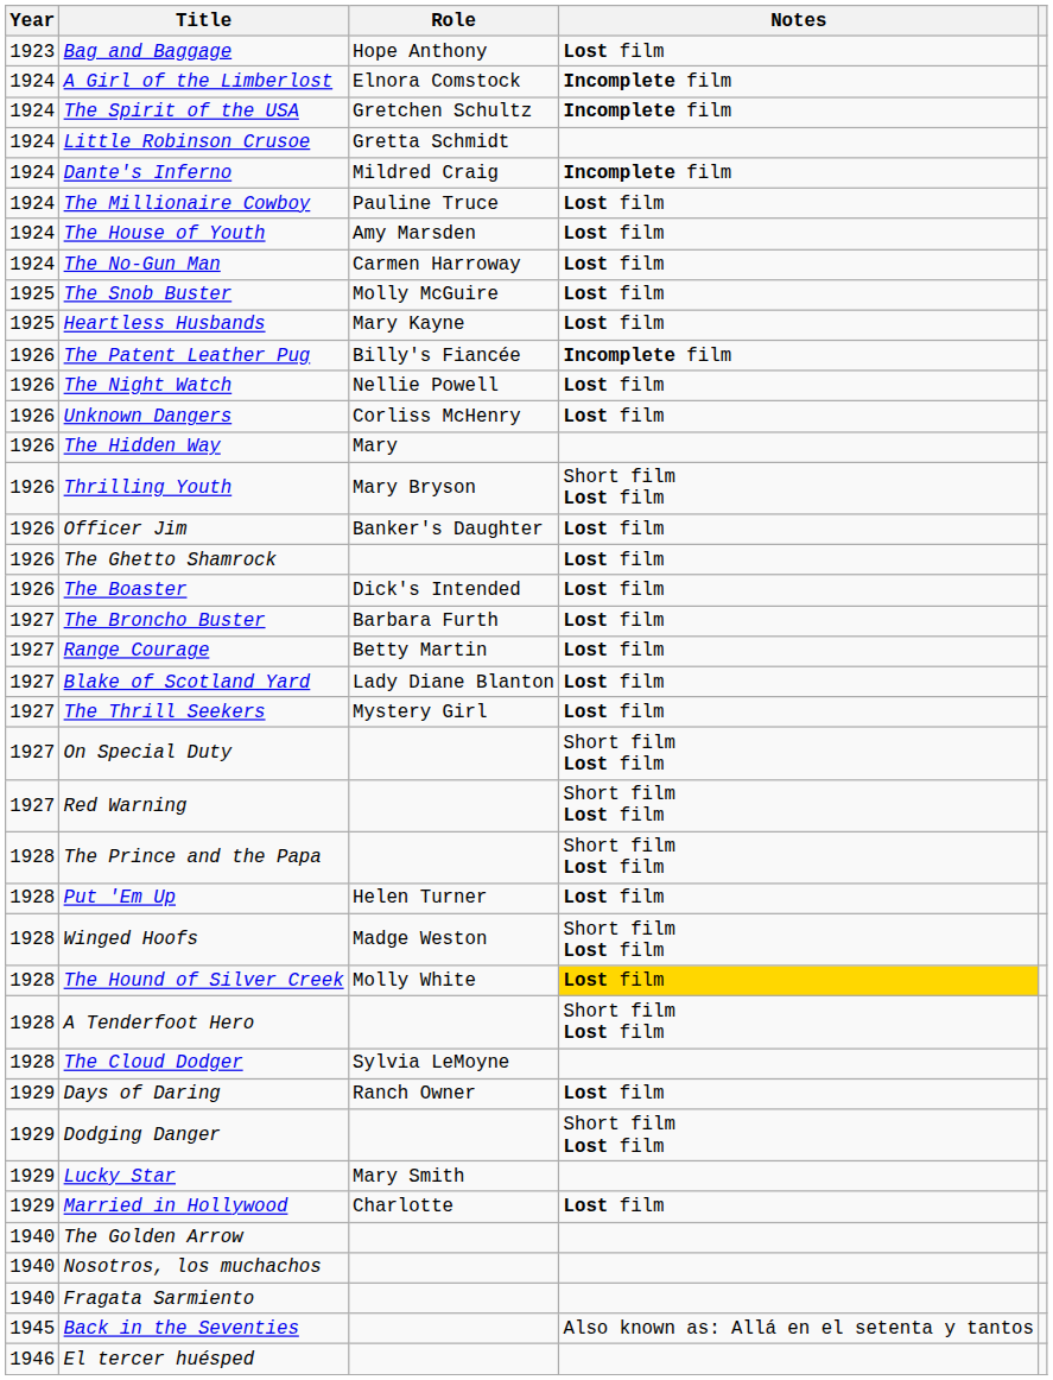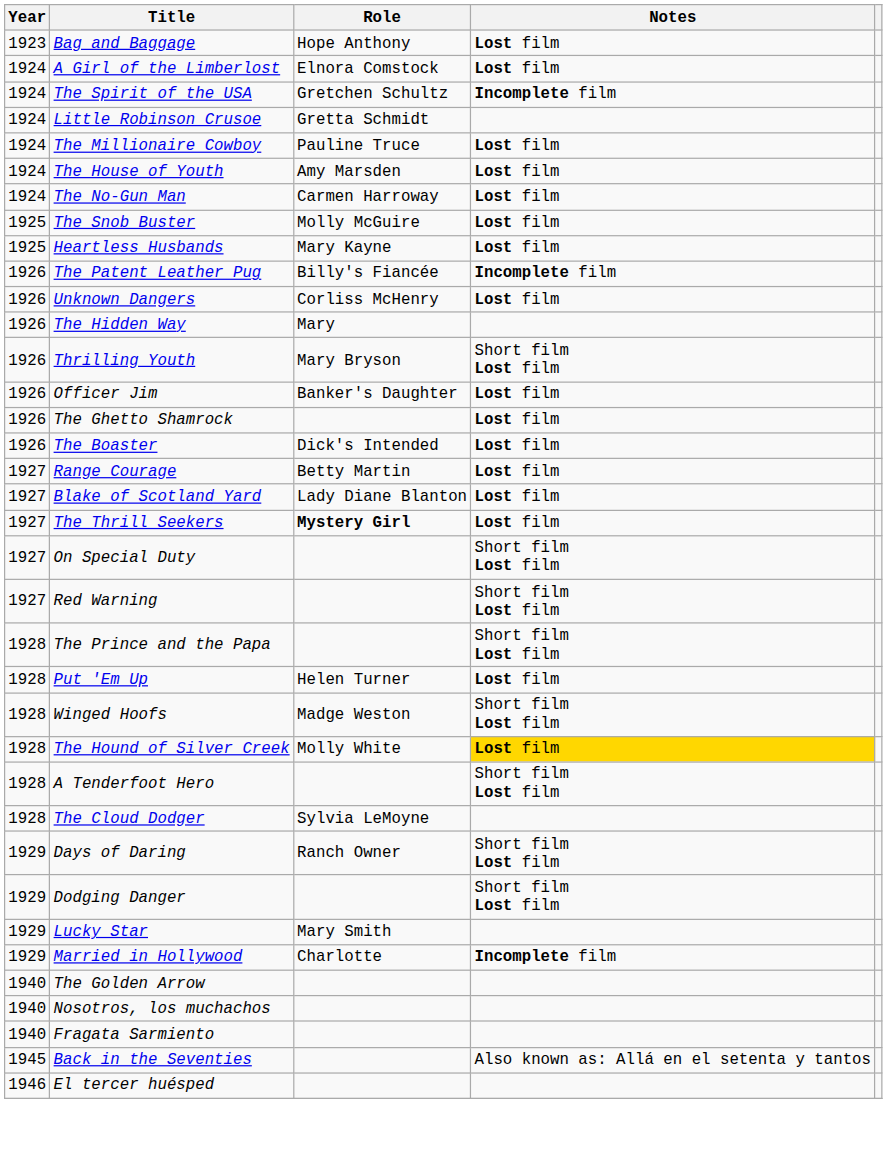 <table class="wikitable sortable">
 <tr>
 <th>Year</th>
 <th>Title</th>
 <th>Role</th>
 <th>Notes</th>
 <th class="unsortable"></th>
 </tr>
 <tr>
 <td>1923</td>
 <td><em><a href='#'>Bag and Baggage</a></em></td>
 <td>Hope Anthony</td>
 <td><strong>Lost</strong> film</td>
 <td align="center"></td>
 </tr>
 <tr>
 <td>1924</td>
 <td><em><a href='#'>A Girl of the Limberlost</a></em></td>
 <td>Elnora Comstock</td>
-<td><strong>Incomplete</strong> film</td>
+<td><strong>Lost</strong> film</td>
 <td align=center></td>
 </tr>
 <tr>
 <td>1924</td>
 <td><em><a href='#'>The Spirit of the USA</a></em></td>
 <td>Gretchen Schultz</td>
 <td><strong>Incomplete</strong> film</td>
 <td align=center></td>
 </tr>
 <tr>
 <td>1924</td>
 <td><em><a href='#'>Little Robinson Crusoe</a></em></td>
 <td>Gretta Schmidt</td>
 <td></td>
-<td align=center></td>
-</tr>
-<tr>
-<td>1924</td>
-<td><em><a href='#'>Dante's Inferno</a></em></td>
-<td>Mildred Craig</td>
-<td><strong>Incomplete</strong> film</td>
 <td align=center></td>
 </tr>
 <tr>
 <td>1924</td>
 <td><em><a href='#'>The Millionaire Cowboy</a></em></td>
 <td>Pauline Truce</td>
 <td><strong>Lost</strong> film</td>
 <td align=center></td>
 </tr>
 <tr>
 <td>1924</td>
 <td><em><a href='#'>The House of Youth</a></em></td>
 <td>Amy Marsden</td>
 <td><strong>Lost</strong> film</td>
 <td align=center></td>
 </tr>
 <tr>
 <td>1924</td>
 <td><em><a href='#'>The No-Gun Man</a></em></td>
 <td>Carmen Harroway</td>
 <td><strong>Lost</strong> film</td>
 <td align=center></td>
 </tr>
 <tr>
 <td>1925</td>
 <td><em><a href='#'>The Snob Buster</a></em></td>
 <td>Molly McGuire</td>
 <td><strong>Lost</strong> film</td>
 <td align=center></td>
 </tr>
 <tr>
 <td>1925</td>
 <td><em><a href='#'>Heartless Husbands</a></em></td>
 <td>Mary Kayne</td>
 <td><strong>Lost</strong> film</td>
 <td align=center></td>
 </tr>
 <tr>
 <td>1926</td>
 <td><em><a href='#'>The Patent Leather Pug</a></em></td>
 <td>Billy's Fiancée</td>
 <td><strong>Incomplete</strong> film</td>
 <td align=center></td>
 </tr>
 <tr>
 <td>1926</td>
-<td><em><a href='#'>The Night Watch</a></em></td>
-<td>Nellie Powell</td>
-<td><strong>Lost</strong> film</td>
-<td align=center></td>
-</tr>
-<tr>
-<td>1926</td>
 <td><em><a href='#'>Unknown Dangers</a></em></td>
 <td>Corliss McHenry</td>
 <td><strong>Lost</strong> film</td>
 <td align=center></td>
 </tr>
 <tr>
 <td>1926</td>
 <td><em><a href='#'>The Hidden Way</a></em></td>
 <td>Mary</td>
 <td></td>
 <td align=center></td>
 </tr>
 <tr>
 <td>1926</td>
 <td><em><a href='#'>Thrilling Youth</a></em></td>
 <td>Mary Bryson</td>
 <td>Short film <br> <strong>Lost</strong> film</td>
 <td align=center></td>
 </tr>
 <tr>
 <td>1926</td>
 <td><em>Officer Jim</em></td>
 <td>Banker's Daughter</td>
 <td><strong>Lost</strong> film</td>
 <td align=center></td>
 </tr>
 <tr>
 <td>1926</td>
 <td><em>The Ghetto Shamrock</em></td>
 <td></td>
 <td><strong>Lost</strong> film</td>
 <td align=center></td>
 </tr>
 <tr>
 <td>1926</td>
 <td><em><a href='#'>The Boaster</a></em></td>
 <td>Dick's Intended</td>
 <td><strong>Lost</strong> film</td>
 <td align=center></td>
 </tr>
 <tr>
 <td>1927</td>
-<td><em><a href='#'>The Broncho Buster</a></em></td>
-<td>Barbara Furth</td>
-<td><strong>Lost</strong> film</td>
-<td align=center></td>
-</tr>
-<tr>
-<td>1927</td>
 <td><em><a href='#'>Range Courage</a></em></td>
 <td>Betty Martin</td>
 <td><strong>Lost</strong> film</td>
 <td align=center></td>
 </tr>
 <tr>
 <td>1927</td>
 <td><em><a href='#'>Blake of Scotland Yard</a></em></td>
 <td>Lady Diane Blanton</td>
 <td><strong>Lost</strong> film</td>
 <td align=center></td>
 </tr>
 <tr>
 <td>1927</td>
 <td><em><a href='#'>The Thrill Seekers</a></em></td>
-<td>Mystery Girl</td>
+<td><strong>Mystery Girl</strong></td>
 <td><strong>Lost</strong> film</td>
 <td align=center></td>
 </tr>
 <tr>
 <td>1927</td>
 <td><em>On Special Duty</em></td>
 <td></td>
 <td>Short film <br> <strong>Lost</strong> film</td>
 <td align=center></td>
 </tr>
 <tr>
 <td>1927</td>
 <td><em>Red Warning</em></td>
 <td></td>
 <td>Short film <br> <strong>Lost</strong> film</td>
 <td align=center></td>
 </tr>
 <tr>
 <td>1928</td>
 <td><em>The Prince and the Papa</em></td>
 <td></td>
 <td>Short film <br> <strong>Lost</strong> film</td>
 <td align=center></td>
 </tr>
 <tr>
 <td>1928</td>
 <td><em><a href='#'>Put 'Em Up</a></em></td>
 <td>Helen Turner</td>
 <td><strong>Lost</strong> film</td>
 <td align=center></td>
 </tr>
 <tr>
 <td>1928</td>
 <td><em>Winged Hoofs</em></td>
 <td>Madge Weston</td>
 <td>Short film <br> <strong>Lost</strong> film</td>
 <td align=center></td>
 </tr>
 <tr>
 <td>1928</td>
 <td><em><a href='#'>The Hound of Silver Creek</a> </em></td>
 <td>Molly White</td>
 <td style="background: gold;"><strong>Lost</strong> film</td>
 <td align=center></td>
 </tr>
 <tr>
 <td>1928</td>
 <td><em>A Tenderfoot Hero</em></td>
 <td></td>
 <td>Short film <br> <strong>Lost</strong> film</td>
 <td align=center></td>
 </tr>
 <tr>
 <td>1928</td>
 <td><em><a href='#'>The Cloud Dodger</a></em></td>
 <td>Sylvia LeMoyne</td>
 <td></td>
 <td align=center></td>
 </tr>
 <tr>
 <td>1929</td>
 <td><em>Days of Daring</em></td>
 <td>Ranch Owner</td>
-<td><strong>Lost</strong> film</td>
+<td>Short film <br> <strong>Lost</strong> film</td>
 <td align=center></td>
 </tr>
 <tr>
 <td>1929</td>
 <td><em>Dodging Danger</em></td>
 <td></td>
 <td>Short film <br> <strong>Lost</strong> film</td>
 <td align=center></td>
 </tr>
 <tr>
 <td>1929</td>
 <td><em><a href='#'>Lucky Star</a></em></td>
 <td>Mary Smith</td>
 <td></td>
 <td align=center></td>
 </tr>
 <tr>
 <td>1929</td>
 <td><em><a href='#'>Married in Hollywood</a></em></td>
 <td>Charlotte</td>
-<td><strong>Lost</strong> film</td>
+<td><strong>Incomplete</strong> film</td>
 <td align=center></td>
 </tr>
 <tr>
 <td>1940</td>
 <td><em>The Golden Arrow </em></td>
 <td></td>
 <td></td>
 <td align=center></td>
 </tr>
 <tr>
 <td>1940</td>
 <td><em>Nosotros, los muchachos</em></td>
 <td></td>
 <td></td>
 <td align=center></td>
 </tr>
 <tr>
 <td>1940</td>
 <td><em>Fragata Sarmiento</em></td>
 <td></td>
 <td></td>
 <td align=center></td>
 </tr>
 <tr>
 <td>1945</td>
 <td><em><a href='#'>Back in the Seventies</a></em></td>
 <td></td>
 <td>Also known as: Allá en el setenta y tantos</td>
 <td align=center></td>
 </tr>
 <tr>
 <td>1946</td>
 <td><em>El tercer huésped</em></td>
 <td></td>
 <td></td>
 <td align=center></td>
 </tr>
 <tr>
 </tr>
 </table>
